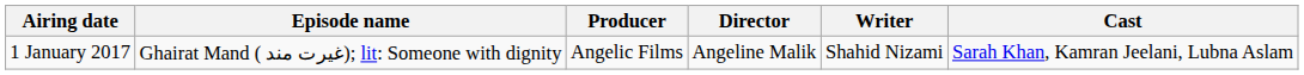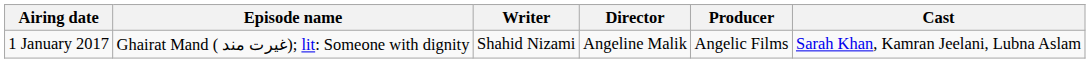 <table class="wikitable plainrowheaders">
 <tr>
 <th>Airing date</th>
 <th>Episode name</th>
+<th>Writer</th>
+<th>Director</th>
 <th>Producer</th>
-<th>Director</th>
-<th>Writer</th>
 <th>Cast</th>
 </tr>
 <tr>
 <td>1 January 2017</td>
 <td>Ghairat Mand ( غیرت مند); <a href='#'>lit</a>: Someone with dignity</td>
+<td>Shahid Nizami</td>
+<td>Angeline Malik</td>
 <td>Angelic Films</td>
-<td>Angeline Malik</td>
-<td>Shahid Nizami</td>
 <td><a href='#'>Sarah Khan</a>, Kamran Jeelani, Lubna Aslam</td>
 </tr>
 </table>
